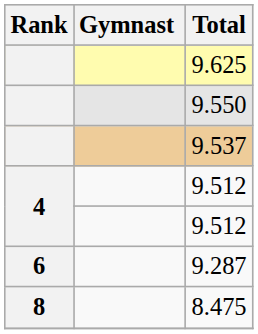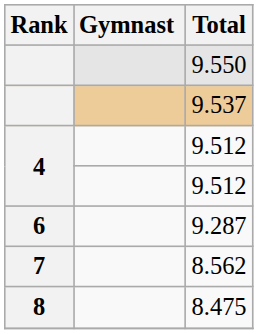 <table class="wikitable sortable" style="text-align:center; font-size:95%">
 <tr>
 <th scope=col>Rank</th>
 <th scope=col>Gymnast </th>
 <th scope=col>Total</th>
-</tr>
-<tr bgcolor=fffcaf>
-<th scope=row style="text-align:center"></th>
-<td align=left> </td>
-<td>9.625</td>
 </tr>
 <tr bgcolor=e5e5e5>
 <th scope=row style="text-align:center"></th>
 <td align=left> </td>
 <td>9.550</td>
 </tr>
 <tr bgcolor=eecc99>
 <th scope=row style="text-align:center"></th>
 <td align=left> </td>
 <td>9.537</td>
 </tr>
 <tr>
 <th scope=row style="text-align:center" rowspan=2>4</th>
 <td align=left> </td>
 <td>9.512</td>
 </tr>
 <tr>
 <td align=left> </td>
 <td>9.512</td>
 </tr>
 <tr>
 <th scope=row style="text-align:center">6</th>
 <td align=left> </td>
 <td>9.287</td>
 </tr>
 <tr>
+<th scope=row style="text-align:center">7</th>
+<td align=left> </td>
+<td>8.562</td>
+</tr>
+<tr>
 <th scope=row style="text-align:center">8</th>
 <td align=left> </td>
 <td>8.475</td>
 </tr>
 <tr>
 </tr>
 </table>
